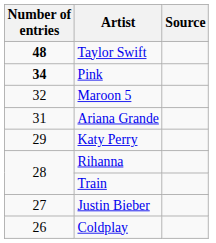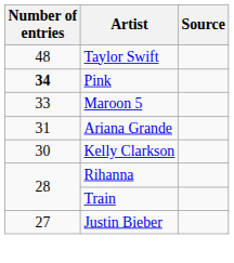 <table class="wikitable">
 <tr>
 <th>Number of <br>entries</th>
 <th>Artist</th>
 <th>Source</th>
 </tr>
 <tr>
-<td style="text-align:center;"><strong>48</strong></td>
+<td style="text-align:center;">48</td>
 <td><a href='#'>Taylor Swift</a></td>
 <td></td>
 </tr>
 <tr>
 <td style="text-align:center;"><strong>34</strong></td>
 <td><a href='#'>Pink</a></td>
 <td></td>
 </tr>
 <tr>
-<td style="text-align:center;">32</td>
+<td style="text-align:center;">33</td>
 <td><a href='#'>Maroon 5</a></td>
 <td></td>
 </tr>
 <tr>
 <td style="text-align:center;">31</td>
 <td><a href='#'>Ariana Grande</a></td>
 <td></td>
 </tr>
 <tr>
-<td style="text-align:center;">29</td>
-<td><a href='#'>Katy Perry</a></td>
+<td style="text-align:center;">30</td>
+<td><a href='#'>Kelly Clarkson</a></td>
 <td></td>
 </tr>
 <tr>
 <td style="text-align:center;" rowspan="2">28</td>
 <td><a href='#'>Rihanna</a></td>
 <td></td>
 </tr>
 <tr>
 <td><a href='#'>Train</a></td>
 <td></td>
 </tr>
 <tr>
 <td style="text-align:center;">27</td>
 <td><a href='#'>Justin Bieber</a></td>
 <td></td>
 </tr>
-<tr>
-<td style="text-align:center;">26</td>
-<td><a href='#'>Coldplay</a></td>
-<td></td>
-</tr>
 </table>
